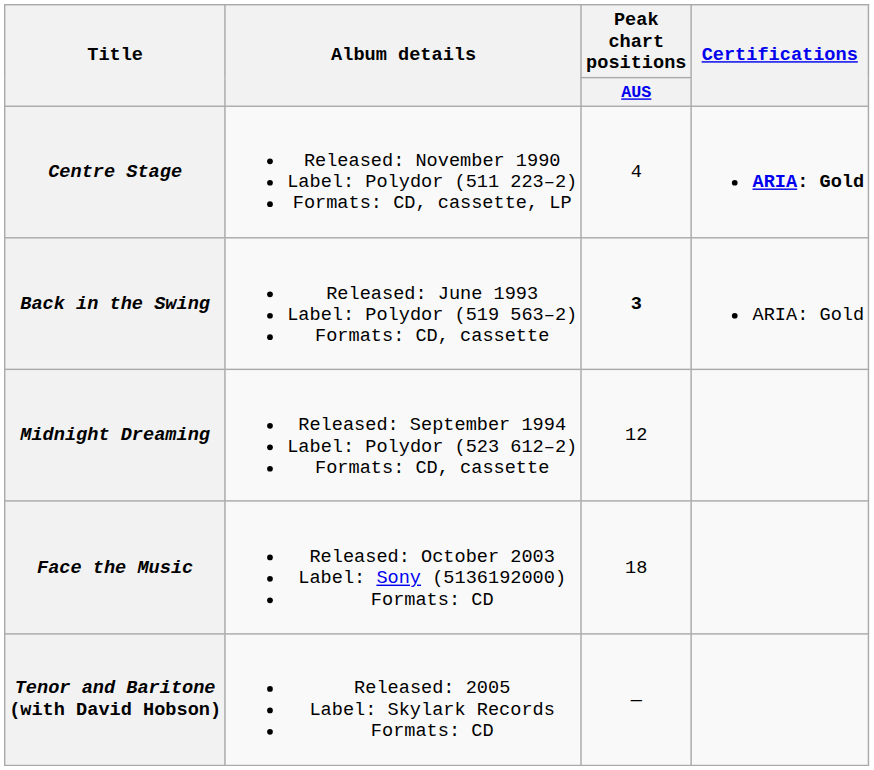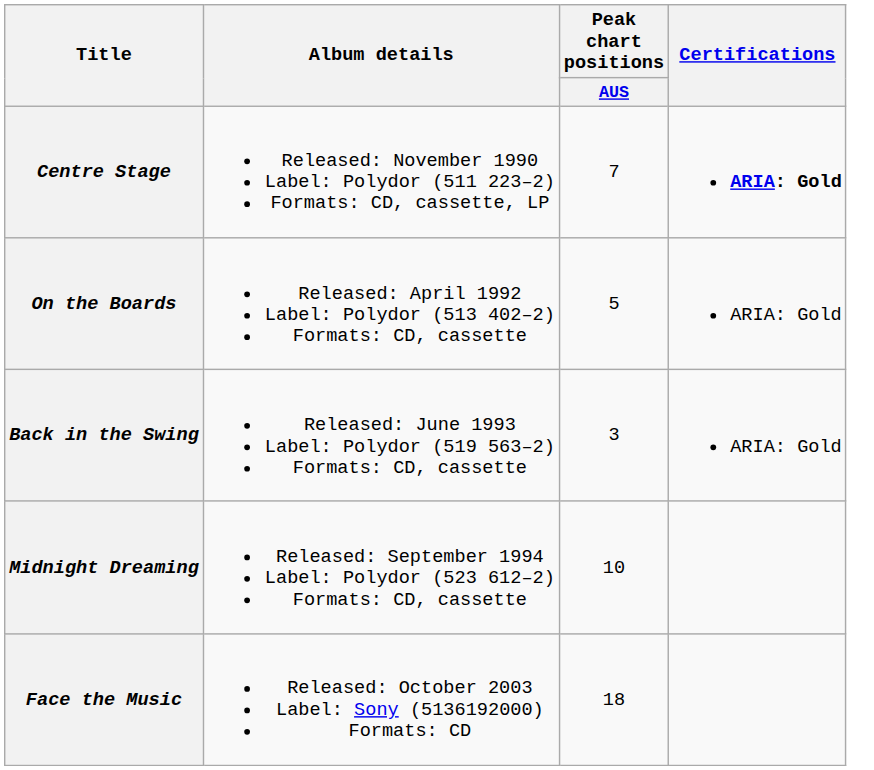 <table class="wikitable plainrowheaders" style="text-align:center;" border="1">
 <tr>
 <th scope="col" rowspan="2">Title</th>
 <th scope="col" rowspan="2">Album details</th>
 <th scope="col" colspan="1">Peak chart<br>positions</th>
 <th scope="col" rowspan="2" style="width:10m;"><a href='#'>Certifications</a></th>
 </tr>
 <tr>
 <th scope="col" style="width:3em; font-size:90%"><a href='#'>AUS</a><br></th>
 </tr>
 <tr>
 <th scope="row"><em>Centre Stage</em></th>
 <td><br><ul><li>Released: November 1990</li><li>Label: Polydor (511 223–2)</li><li>Formats: CD, cassette, LP</li></ul></td>
-<td>4</td>
+<td>7</td>
 <td><strong><br><ul><li><a href='#'>ARIA</a>: Gold</li></ul></strong></td>
+</tr>
+<tr>
+<th scope="row"><em>On the Boards</em></th>
+<td><br><ul><li>Released: April 1992</li><li>Label: Polydor (513 402–2)</li><li>Formats: CD, cassette</li></ul></td>
+<td>5</td>
+<td><br><ul><li>ARIA: Gold</li></ul></td>
 </tr>
 <tr>
 <th scope="row"><em>Back in the Swing</em></th>
 <td><br><ul><li>Released: June 1993</li><li>Label: Polydor (519 563–2)</li><li>Formats: CD, cassette</li></ul></td>
-<td><strong>3</strong></td>
+<td>3</td>
 <td><br><ul><li>ARIA: Gold</li></ul></td>
 </tr>
 <tr>
 <th scope="row"><em>Midnight Dreaming</em></th>
 <td><br><ul><li>Released: September 1994</li><li>Label: Polydor (523 612–2)</li><li>Formats: CD, cassette</li></ul></td>
-<td>12</td>
+<td>10</td>
 <td></td>
 </tr>
 <tr>
 <th scope="row"><em>Face the Music</em></th>
 <td><br><ul><li>Released: October 2003</li><li>Label: <a href='#'>Sony</a> (5136192000)</li><li>Formats: CD</li></ul></td>
 <td>18</td>
 <td></td>
 </tr>
-<tr>
-<th scope="row"><em>Tenor and Baritone</em> <br> (with David Hobson)</th>
-<td><br><ul><li>Released: 2005</li><li>Label: Skylark Records</li><li>Formats: CD</li></ul></td>
-<td>—</td>
-<td></td>
-</tr>
 </table>
